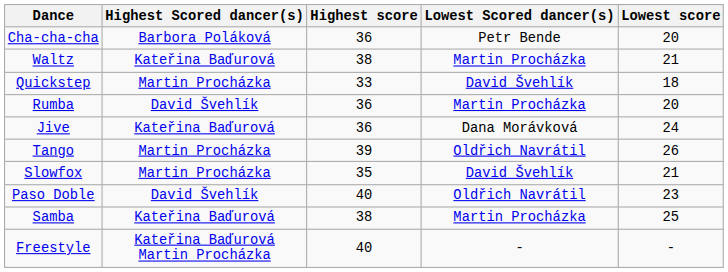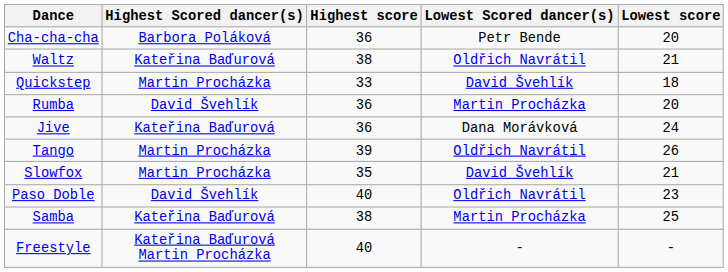 <table class="wikitable sortable" style="text-align:center; white-space:nowrap;">
 <tr>
 <th>Dance</th>
 <th class="sortable">Highest Scored dancer(s)</th>
 <th>Highest score</th>
 <th class="sortable">Lowest Scored dancer(s)</th>
 <th>Lowest score</th>
 </tr>
 <tr>
 <td><a href='#'>Cha-cha-cha</a></td>
 <td><a href='#'>Barbora Poláková</a></td>
 <td>36</td>
 <td>Petr Bende</td>
 <td>20</td>
 </tr>
 <tr>
 <td><a href='#'>Waltz</a></td>
 <td><a href='#'>Kateřina Baďurová</a></td>
 <td>38</td>
-<td><a href='#'>Martin Procházka</a></td>
+<td><a href='#'>Oldřich Navrátil</a></td>
 <td>21</td>
 </tr>
 <tr>
 <td><a href='#'>Quickstep</a></td>
 <td><a href='#'>Martin Procházka</a></td>
 <td>33</td>
 <td><a href='#'>David Švehlík</a></td>
 <td>18</td>
 </tr>
 <tr>
 <td><a href='#'>Rumba</a></td>
 <td><a href='#'>David Švehlík</a></td>
 <td>36</td>
 <td><a href='#'>Martin Procházka</a></td>
 <td>20</td>
 </tr>
 <tr>
 <td><a href='#'>Jive</a></td>
 <td><a href='#'>Kateřina Baďurová</a></td>
 <td>36</td>
 <td>Dana Morávková</td>
 <td>24</td>
 </tr>
 <tr>
 <td><a href='#'>Tango</a></td>
 <td><a href='#'>Martin Procházka</a></td>
 <td>39</td>
 <td><a href='#'>Oldřich Navrátil</a></td>
 <td>26</td>
 </tr>
 <tr>
 <td><a href='#'>Slowfox</a></td>
 <td><a href='#'>Martin Procházka</a></td>
 <td>35</td>
 <td><a href='#'>David Švehlík</a></td>
 <td>21</td>
 </tr>
 <tr>
 <td><a href='#'>Paso Doble</a></td>
 <td><a href='#'>David Švehlík</a></td>
 <td>40</td>
 <td><a href='#'>Oldřich Navrátil</a></td>
 <td>23</td>
 </tr>
 <tr>
 <td><a href='#'>Samba</a></td>
 <td><a href='#'>Kateřina Baďurová</a></td>
 <td>38</td>
 <td><a href='#'>Martin Procházka</a></td>
 <td>25</td>
 </tr>
 <tr>
 <td><a href='#'>Freestyle</a></td>
 <td><a href='#'>Kateřina Baďurová</a><br><a href='#'>Martin Procházka</a></td>
 <td>40</td>
 <td>-</td>
 <td>-</td>
 </tr>
 </table>
